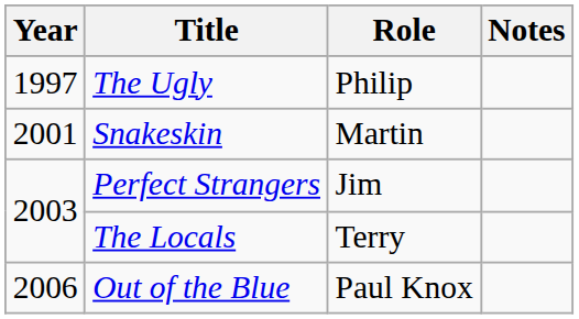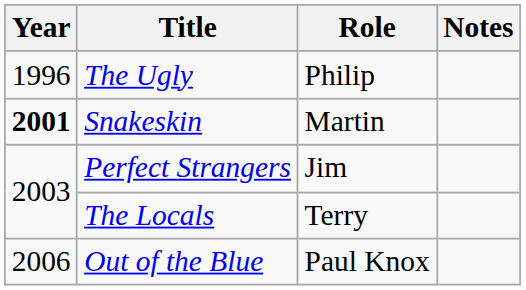 <table class="wikitable sortable">
 <tr>
 <th>Year</th>
 <th>Title</th>
 <th>Role</th>
 <th class="unsortable">Notes</th>
 </tr>
 <tr>
-<td>1997</td>
+<td>1996</td>
 <td><em><a href='#'>The Ugly</a></em></td>
 <td>Philip</td>
 <td></td>
 </tr>
 <tr>
-<td>2001</td>
+<td><strong>2001</strong></td>
 <td><em><a href='#'>Snakeskin</a></em></td>
 <td>Martin</td>
 <td></td>
 </tr>
 <tr>
 <td rowspan=2>2003</td>
 <td><em><a href='#'>Perfect Strangers</a></em></td>
 <td>Jim</td>
 <td></td>
 </tr>
 <tr>
 <td><em><a href='#'>The Locals</a></em></td>
 <td>Terry</td>
 <td></td>
 </tr>
 <tr>
 <td>2006</td>
 <td><em><a href='#'>Out of the Blue</a></em></td>
 <td>Paul Knox</td>
 <td></td>
 </tr>
 </table>
